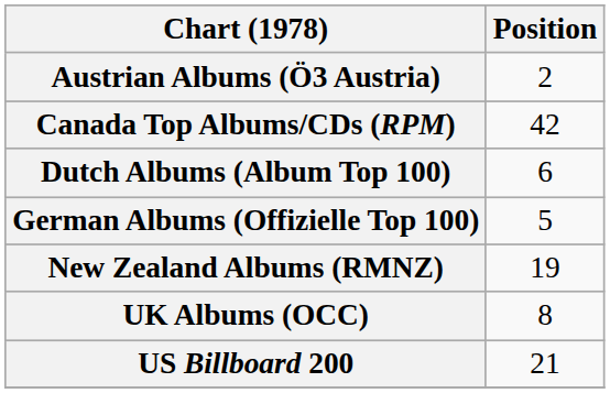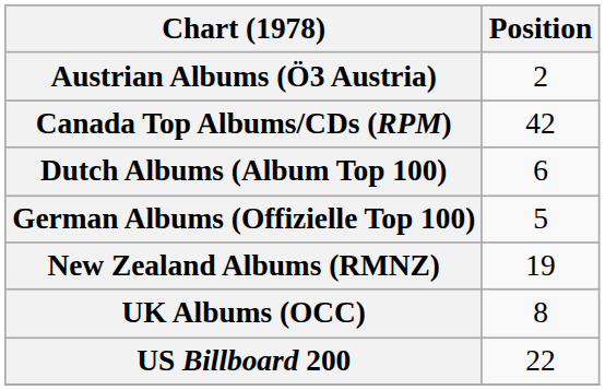 <table class="wikitable sortable plainrowheaders" style="text-align:center">
 <tr>
 <th scope="col">Chart (1978)</th>
 <th scope="col">Position</th>
 </tr>
 <tr>
 <th scope="row">Austrian Albums (Ö3 Austria)</th>
 <td>2</td>
 </tr>
 <tr>
 <th scope="row">Canada Top Albums/CDs (<em>RPM</em>)</th>
 <td>42</td>
 </tr>
 <tr>
 <th scope="row">Dutch Albums (Album Top 100)</th>
 <td>6</td>
 </tr>
 <tr>
 <th scope="row">German Albums (Offizielle Top 100)</th>
 <td>5</td>
 </tr>
 <tr>
 <th scope="row">New Zealand Albums (RMNZ)</th>
 <td>19</td>
 </tr>
 <tr>
 <th scope="row">UK Albums (OCC)</th>
 <td>8</td>
 </tr>
 <tr>
 <th scope="row">US <em>Billboard</em> 200</th>
-<td>21</td>
+<td>22</td>
 </tr>
 <tr>
 </tr>
 </table>
